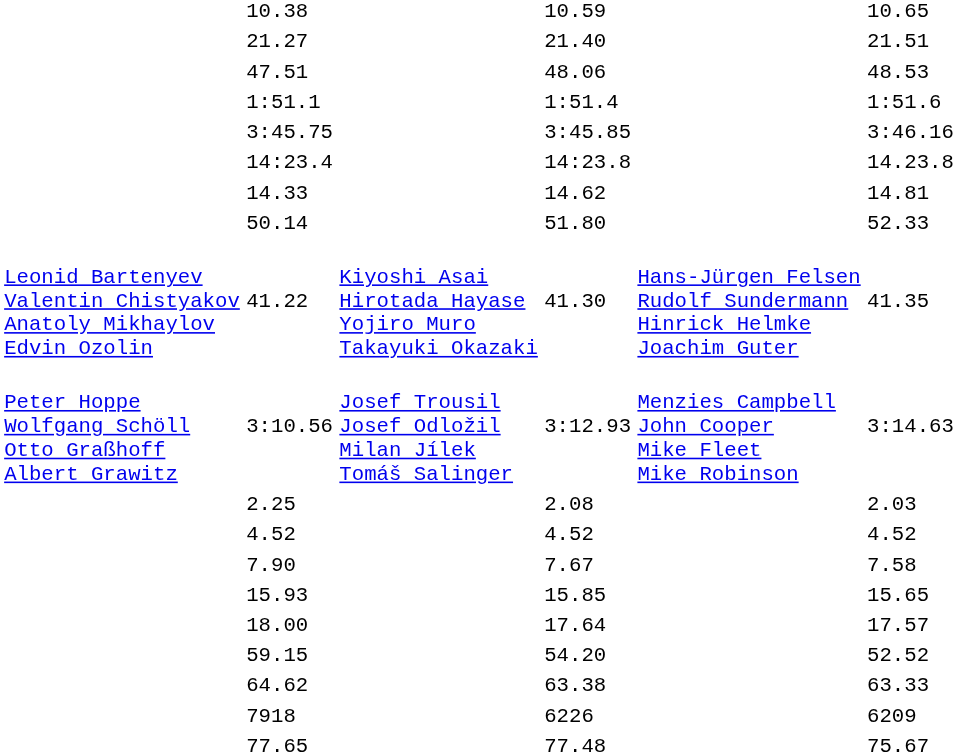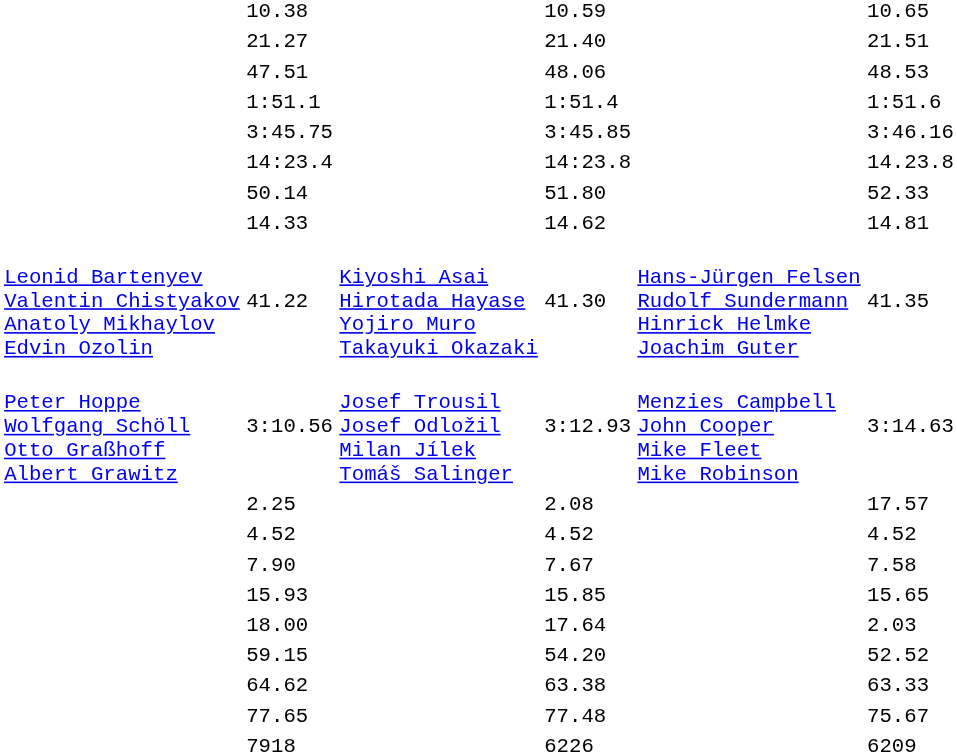 <table>
 <tr>
 <td></td>
 <td></td>
 <td>10.38</td>
 <td></td>
 <td>10.59</td>
 <td></td>
 <td>10.65</td>
 </tr>
 <tr>
 <td></td>
 <td></td>
 <td>21.27</td>
 <td></td>
 <td>21.40</td>
 <td></td>
 <td>21.51</td>
 </tr>
 <tr>
 <td></td>
 <td></td>
 <td>47.51</td>
 <td></td>
 <td>48.06</td>
 <td></td>
 <td>48.53</td>
 </tr>
 <tr>
 <td></td>
 <td></td>
 <td>1:51.1</td>
 <td></td>
 <td>1:51.4</td>
 <td></td>
 <td>1:51.6</td>
 </tr>
 <tr>
 <td></td>
 <td></td>
 <td>3:45.75</td>
 <td></td>
 <td>3:45.85</td>
 <td></td>
 <td>3:46.16</td>
 </tr>
 <tr>
 <td></td>
 <td></td>
 <td>14:23.4</td>
 <td></td>
 <td>14:23.8</td>
 <td></td>
 <td>14.23.8</td>
 </tr>
 <tr>
 <td></td>
 <td></td>
+<td>50.14</td>
+<td></td>
+<td>51.80</td>
+<td></td>
+<td>52.33</td>
+</tr>
+<tr>
+<td></td>
+<td></td>
 <td>14.33</td>
 <td></td>
 <td>14.62</td>
 <td></td>
 <td>14.81</td>
-</tr>
-<tr>
-<td></td>
-<td></td>
-<td>50.14</td>
-<td></td>
-<td>51.80</td>
-<td></td>
-<td>52.33</td>
 </tr>
 <tr>
 <td></td>
 <td><br><a href='#'>Leonid Bartenyev</a><br><a href='#'>Valentin Chistyakov</a><br><a href='#'>Anatoly Mikhaylov</a><br><a href='#'>Edvin Ozolin</a></td>
 <td>41.22</td>
 <td><br><a href='#'>Kiyoshi Asai</a><br><a href='#'>Hirotada Hayase</a><br><a href='#'>Yojiro Muro</a><br><a href='#'>Takayuki Okazaki</a></td>
 <td>41.30</td>
 <td><br><a href='#'>Hans-Jürgen Felsen</a><br><a href='#'>Rudolf Sundermann</a><br><a href='#'>Hinrick Helmke</a><br><a href='#'>Joachim Guter</a></td>
 <td>41.35</td>
 </tr>
 <tr>
 <td></td>
 <td><br><a href='#'>Peter Hoppe</a><br><a href='#'>Wolfgang Schöll</a><br><a href='#'>Otto Graßhoff</a><br><a href='#'>Albert Grawitz</a></td>
 <td>3:10.56</td>
 <td><br><a href='#'>Josef Trousil</a><br><a href='#'>Josef Odložil</a><br><a href='#'>Milan Jílek</a><br><a href='#'>Tomáš Salinger</a></td>
 <td>3:12.93</td>
 <td><br><a href='#'>Menzies Campbell</a><br><a href='#'>John Cooper</a><br><a href='#'>Mike Fleet</a><br><a href='#'>Mike Robinson</a></td>
 <td>3:14.63</td>
 </tr>
 <tr>
 <td></td>
 <td></td>
 <td>2.25</td>
 <td></td>
 <td>2.08</td>
 <td></td>
-<td>2.03</td>
+<td>17.57</td>
 </tr>
 <tr>
 <td></td>
 <td></td>
 <td>4.52</td>
 <td></td>
 <td>4.52</td>
 <td></td>
 <td>4.52</td>
 </tr>
 <tr>
 <td></td>
 <td></td>
 <td>7.90</td>
 <td></td>
 <td>7.67</td>
 <td></td>
 <td>7.58</td>
 </tr>
 <tr>
 <td></td>
 <td></td>
 <td>15.93</td>
 <td></td>
 <td>15.85</td>
 <td></td>
 <td>15.65</td>
 </tr>
 <tr>
 <td></td>
 <td></td>
 <td>18.00</td>
 <td></td>
 <td>17.64</td>
 <td></td>
-<td>17.57</td>
+<td>2.03</td>
 </tr>
 <tr>
 <td></td>
 <td></td>
 <td>59.15</td>
 <td></td>
 <td>54.20</td>
 <td></td>
 <td>52.52</td>
 </tr>
 <tr>
 <td></td>
 <td></td>
 <td>64.62</td>
 <td></td>
 <td>63.38</td>
 <td></td>
 <td>63.33</td>
 </tr>
 <tr>
 <td></td>
 <td></td>
+<td>77.65</td>
+<td></td>
+<td>77.48</td>
+<td></td>
+<td>75.67</td>
+</tr>
+<tr>
+<td></td>
+<td></td>
 <td>7918</td>
 <td></td>
 <td>6226</td>
 <td></td>
 <td>6209</td>
 </tr>
-<tr>
-<td></td>
-<td></td>
-<td>77.65</td>
-<td></td>
-<td>77.48</td>
-<td></td>
-<td>75.67</td>
-</tr>
 </table>
